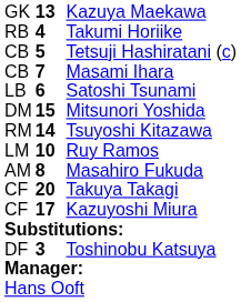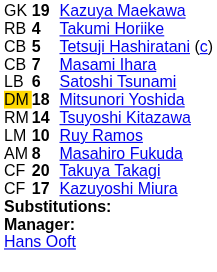 <table style="font-size: 90%" cellspacing="0" cellpadding="0">
 <tr>
 <th width="25"></th>
 <th width="25"></th>
 </tr>
 <tr>
 <td>GK</td>
-<td><strong>13</strong></td>
+<td><strong>19</strong></td>
 <td><a href='#'>Kazuya Maekawa</a></td>
 </tr>
 <tr>
 <td>RB</td>
 <td><strong>4</strong></td>
 <td><a href='#'>Takumi Horiike</a></td>
 <td></td>
 </tr>
 <tr>
 <td>CB</td>
 <td><strong>5</strong></td>
 <td><a href='#'>Tetsuji Hashiratani</a> (<a href='#'>c</a>)</td>
 </tr>
 <tr>
 <td>CB</td>
 <td><strong>7</strong></td>
 <td><a href='#'>Masami Ihara</a></td>
 </tr>
 <tr>
 <td>LB</td>
 <td><strong>6</strong></td>
 <td><a href='#'>Satoshi Tsunami</a></td>
 </tr>
 <tr>
-<td>DM</td>
-<td><strong>15</strong></td>
+<td style="background: gold;">DM</td>
+<td><strong>18</strong></td>
 <td><a href='#'>Mitsunori Yoshida</a></td>
 <td></td>
 <td></td>
 </tr>
 <tr>
 <td>RM</td>
 <td><strong>14</strong></td>
 <td><a href='#'>Tsuyoshi Kitazawa</a></td>
 </tr>
 <tr>
 <td>LM</td>
 <td><strong>10</strong></td>
 <td><a href='#'>Ruy Ramos</a></td>
 <td></td>
 </tr>
 <tr>
 <td>AM</td>
 <td><strong>8</strong></td>
 <td><a href='#'>Masahiro Fukuda</a></td>
 </tr>
 <tr>
 <td>CF</td>
 <td><strong>20</strong></td>
 <td><a href='#'>Takuya Takagi</a></td>
 </tr>
 <tr>
 <td>CF</td>
 <td><strong>17</strong></td>
 <td><a href='#'>Kazuyoshi Miura</a></td>
 <td></td>
 </tr>
 <tr>
 <td colspan=3><strong>Substitutions:</strong></td>
 </tr>
 <tr>
-<td>DF</td>
-<td><strong>3</strong></td>
-<td><a href='#'>Toshinobu Katsuya</a></td>
-<td></td>
-<td></td>
-</tr>
-<tr>
 <td colspan=3><strong>Manager:</strong></td>
 </tr>
 <tr>
 <td colspan=3> <a href='#'>Hans Ooft</a></td>
 </tr>
 <tr>
 </tr>
 </table>
